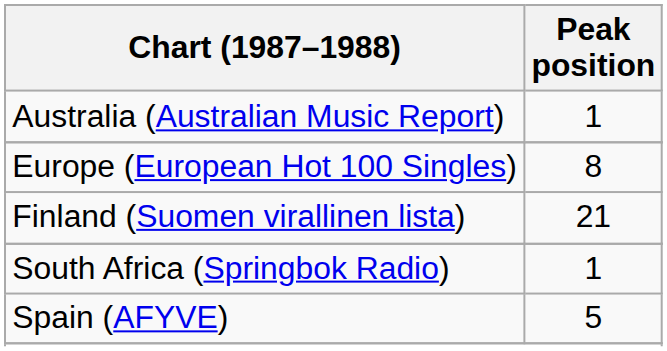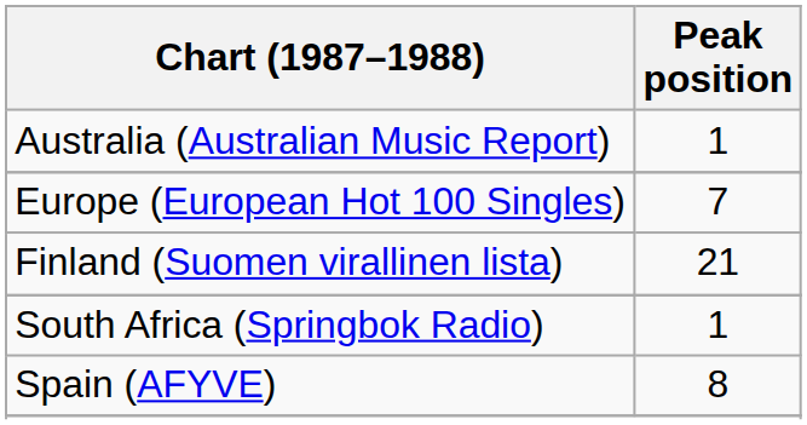 <table class="wikitable sortable">
 <tr>
 <th>Chart (1987–1988)</th>
 <th>Peak<br>position</th>
 </tr>
 <tr>
 <td>Australia (<a href='#'>Australian Music Report</a>)</td>
 <td style="text-align:center;">1</td>
 </tr>
 <tr>
 </tr>
 <tr>
 </tr>
 <tr>
 </tr>
 <tr>
 </tr>
 <tr>
 <td>Europe (<a href='#'>European Hot 100 Singles</a>)</td>
-<td style="text-align:center;">8</td>
+<td style="text-align:center;">7</td>
 </tr>
 <tr>
 <td>Finland (<a href='#'>Suomen virallinen lista</a>)</td>
 <td style="text-align:center;">21</td>
 </tr>
 <tr>
 </tr>
 <tr>
 </tr>
 <tr>
 </tr>
 <tr>
 </tr>
 <tr>
 <td>South Africa (<a href='#'>Springbok Radio</a>)</td>
 <td style="text-align:center;">1</td>
 </tr>
 <tr>
 <td>Spain (<a href='#'>AFYVE</a>)</td>
-<td style="text-align:center;">5</td>
+<td style="text-align:center;">8</td>
 </tr>
 <tr>
 </tr>
 <tr>
 </tr>
 <tr>
 </tr>
 <tr>
 </tr>
 <tr>
 </tr>
 <tr>
 </tr>
 </table>
